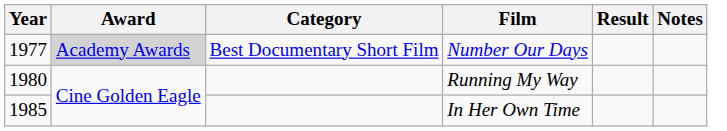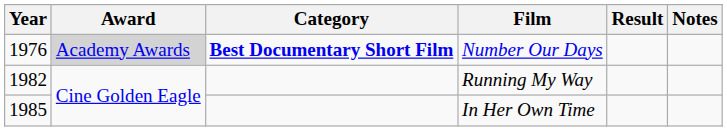 <table class="wikitable">
 <tr>
 <th>Year</th>
 <th>Award</th>
 <th>Category</th>
 <th>Film</th>
 <th>Result</th>
 <th>Notes</th>
 </tr>
 <tr>
-<td>1977</td>
+<td>1976</td>
 <td style="background: lightgrey;"><a href='#'>Academy Awards</a></td>
-<td><a href='#'>Best Documentary Short Film</a></td>
+<td><strong><a href='#'>Best Documentary Short Film</a></strong></td>
 <td><em><a href='#'>Number Our Days</a></em></td>
 <td></td>
 <td></td>
 </tr>
 <tr>
-<td>1980</td>
+<td>1982</td>
 <td rowspan=2><a href='#'>Cine Golden Eagle</a></td>
 <td></td>
 <td><em>Running My Way</em></td>
 <td></td>
 <td></td>
 </tr>
 <tr>
 <td>1985</td>
 <td></td>
 <td><em>In Her Own Time</em></td>
 <td></td>
 <td></td>
 </tr>
 </table>
